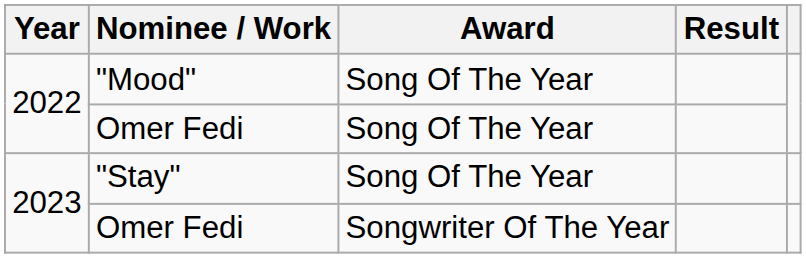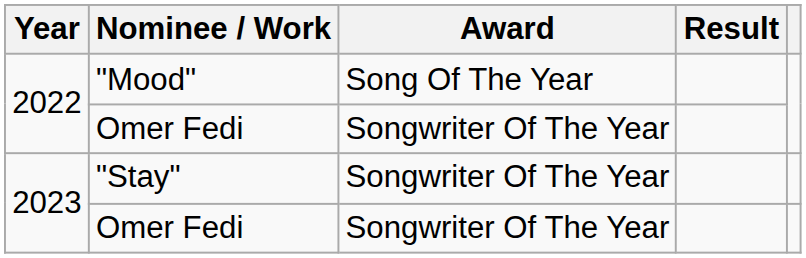 <table class="wikitable">
 <tr>
 <th>Year</th>
 <th>Nominee / Work</th>
 <th>Award</th>
 <th>Result</th>
 <th></th>
 </tr>
 <tr>
 <td rowspan="2">2022</td>
 <td>"Mood"</td>
 <td>Song Of The Year</td>
 <td></td>
 <td align="center" rowspan="2"></td>
 </tr>
 <tr>
 <td>Omer Fedi</td>
-<td>Song Of The Year</td>
+<td>Songwriter Of The Year</td>
 <td></td>
 </tr>
 <tr>
 <td rowspan="2">2023</td>
 <td>"Stay"</td>
-<td>Song Of The Year</td>
+<td>Songwriter Of The Year</td>
 <td></td>
 <td align="center"></td>
 </tr>
 <tr>
 <td>Omer Fedi</td>
 <td>Songwriter Of The Year</td>
 <td></td>
 <td align="center"></td>
 </tr>
 </table>
